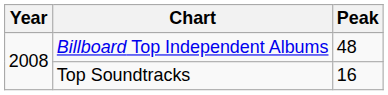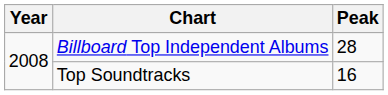 <table class="wikitable sortable">
 <tr>
 <th>Year</th>
 <th>Chart</th>
 <th>Peak</th>
 </tr>
 <tr>
 <td rowspan="2">2008</td>
 <td><a href='#'><em>Billboard</em> Top Independent Albums</a></td>
-<td>48</td>
+<td>28</td>
 </tr>
 <tr>
 <td>Top Soundtracks</td>
 <td>16</td>
 </tr>
 </table>
